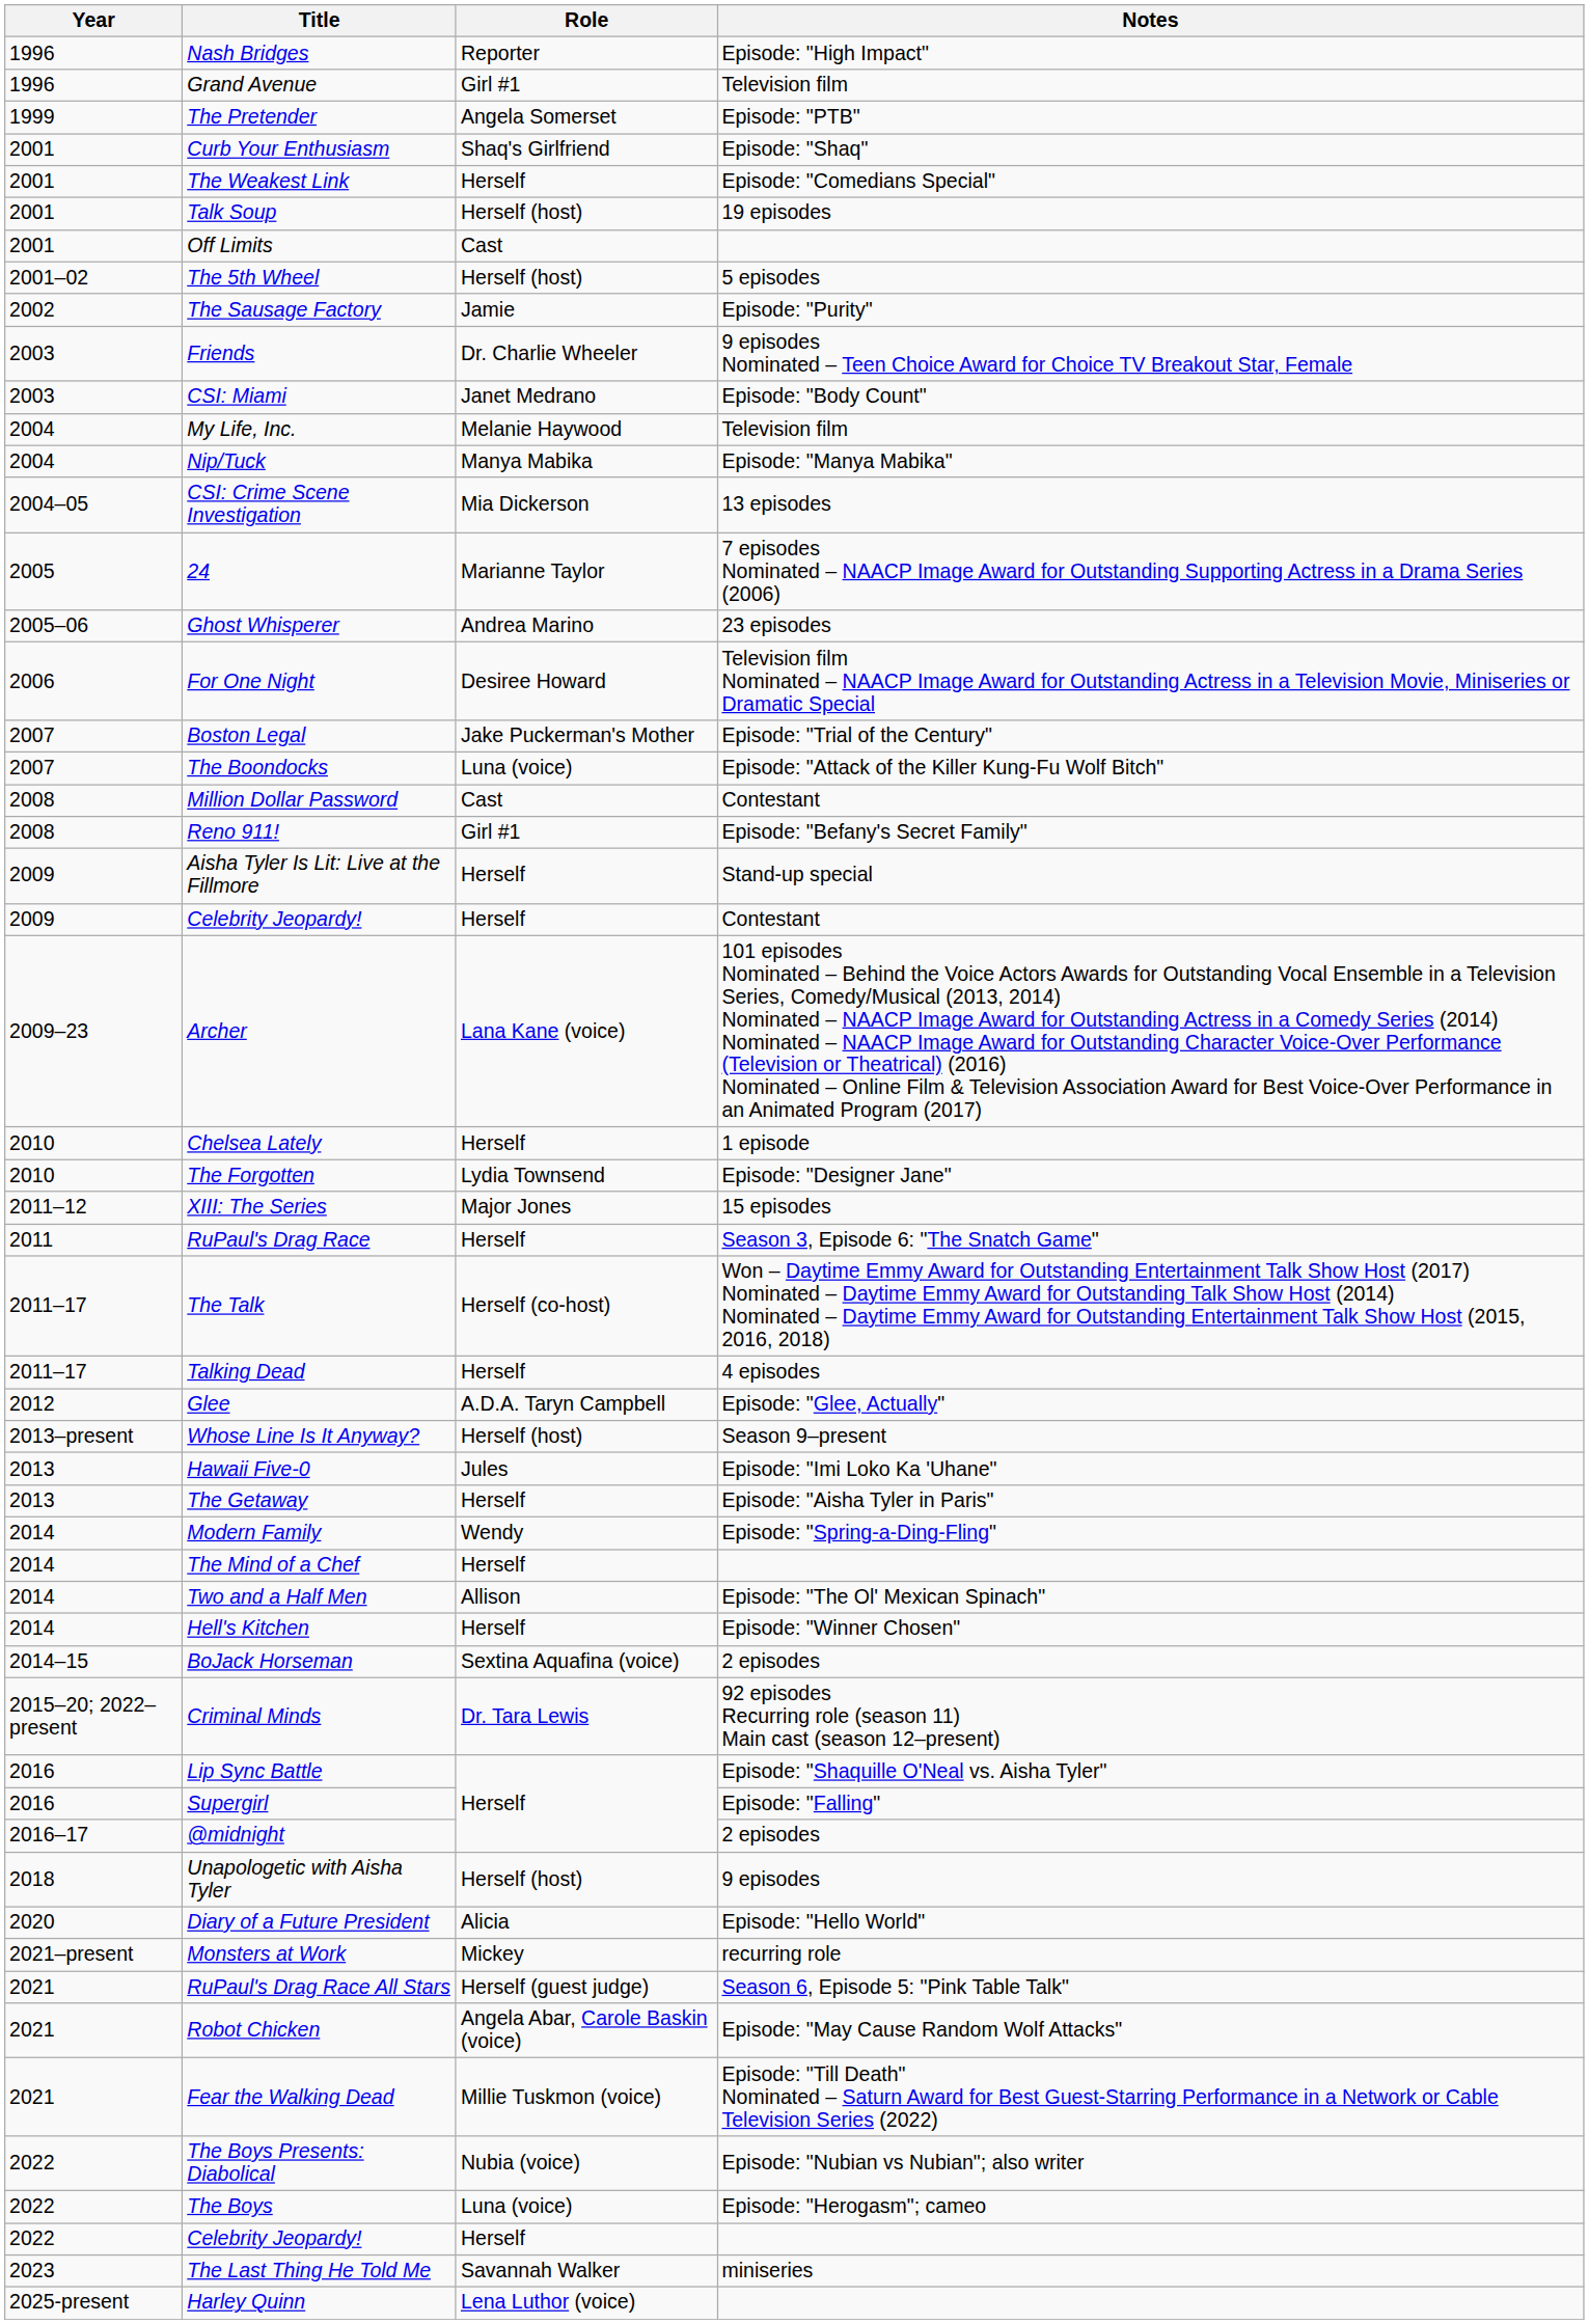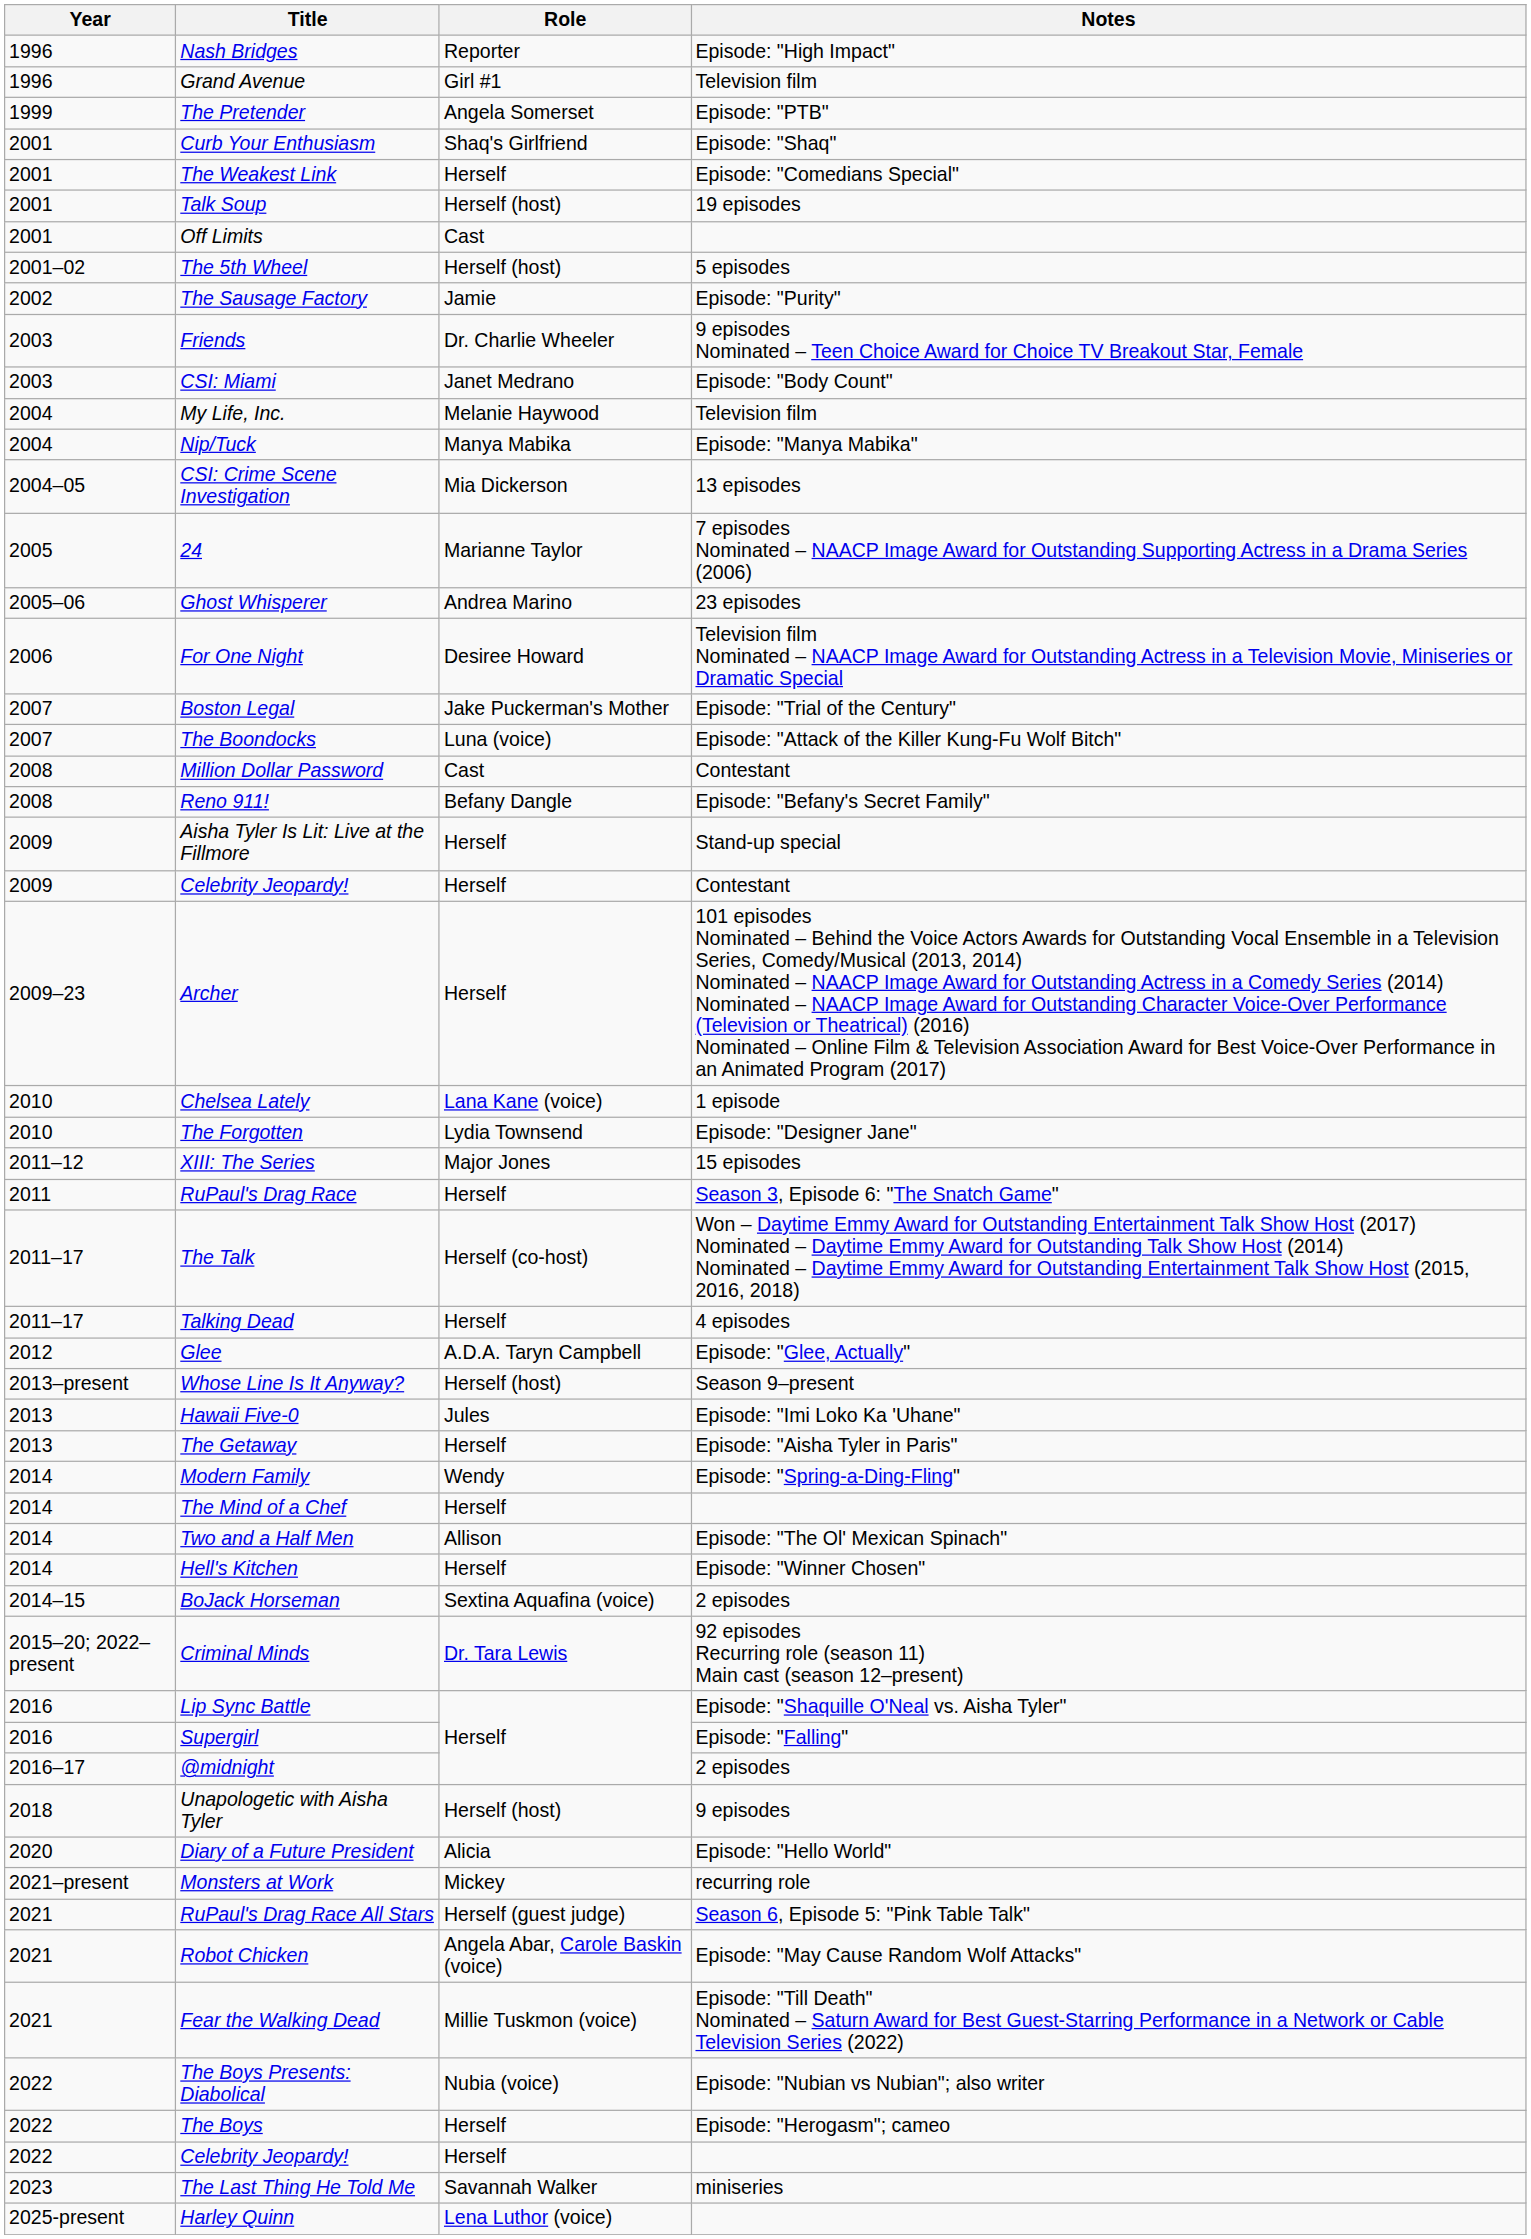 <table class="wikitable sortable">
 <tr>
 <th>Year</th>
 <th>Title</th>
 <th>Role</th>
 <th class="unsortable">Notes</th>
 </tr>
 <tr>
 <td>1996</td>
 <td><em><a href='#'>Nash Bridges</a></em></td>
 <td>Reporter</td>
 <td>Episode: "High Impact"</td>
 </tr>
 <tr>
 <td>1996</td>
 <td><em>Grand Avenue</em></td>
 <td>Girl #1</td>
 <td>Television film</td>
 </tr>
 <tr>
 <td>1999</td>
 <td><em><a href='#'>The Pretender</a></em></td>
 <td>Angela Somerset</td>
 <td>Episode: "PTB"</td>
 </tr>
 <tr>
 <td>2001</td>
 <td><em><a href='#'>Curb Your Enthusiasm</a></em></td>
 <td>Shaq's Girlfriend</td>
 <td>Episode: "Shaq"</td>
 </tr>
 <tr>
 <td>2001</td>
 <td><em><a href='#'>The Weakest Link</a></em></td>
 <td>Herself</td>
 <td>Episode: "Comedians Special"</td>
 </tr>
 <tr>
 <td>2001</td>
 <td><em><a href='#'>Talk Soup</a></em></td>
 <td>Herself (host)</td>
 <td>19 episodes</td>
 </tr>
 <tr>
 <td>2001</td>
 <td><em>Off Limits</em></td>
 <td>Cast</td>
 <td></td>
 </tr>
 <tr>
 <td>2001–02</td>
 <td><em><a href='#'>The 5th Wheel</a></em></td>
 <td>Herself (host)</td>
 <td>5 episodes</td>
 </tr>
 <tr>
 <td>2002</td>
 <td><em><a href='#'>The Sausage Factory</a></em></td>
 <td>Jamie</td>
 <td>Episode: "Purity"</td>
 </tr>
 <tr>
 <td>2003</td>
 <td><em><a href='#'>Friends</a></em></td>
 <td>Dr. Charlie Wheeler</td>
 <td>9 episodes<br>Nominated – <a href='#'>Teen Choice Award for Choice TV Breakout Star, Female</a></td>
 </tr>
 <tr>
 <td>2003</td>
 <td><em><a href='#'>CSI: Miami</a></em></td>
 <td>Janet Medrano</td>
 <td>Episode: "Body Count"</td>
 </tr>
 <tr>
 <td>2004</td>
 <td><em>My Life, Inc.</em></td>
 <td>Melanie Haywood</td>
 <td>Television film</td>
 </tr>
 <tr>
 <td>2004</td>
 <td><em><a href='#'>Nip/Tuck</a></em></td>
 <td>Manya Mabika</td>
 <td>Episode: "Manya Mabika"</td>
 </tr>
 <tr>
 <td>2004–05</td>
 <td><em><a href='#'>CSI: Crime Scene Investigation</a></em></td>
 <td>Mia Dickerson</td>
 <td>13 episodes</td>
 </tr>
 <tr>
 <td>2005</td>
 <td><em><a href='#'>24</a></em></td>
 <td>Marianne Taylor</td>
 <td>7 episodes<br>Nominated – <a href='#'>NAACP Image Award for Outstanding Supporting Actress in a Drama Series</a> (2006)</td>
 </tr>
 <tr>
 <td>2005–06</td>
 <td><em><a href='#'>Ghost Whisperer</a></em></td>
 <td>Andrea Marino</td>
 <td>23 episodes</td>
 </tr>
 <tr>
 <td>2006</td>
 <td><em><a href='#'>For One Night</a></em></td>
 <td>Desiree Howard</td>
 <td>Television film<br>Nominated – <a href='#'>NAACP Image Award for Outstanding Actress in a Television Movie, Miniseries or Dramatic Special</a></td>
 </tr>
 <tr>
 <td>2007</td>
 <td><em><a href='#'>Boston Legal</a></em></td>
 <td>Jake Puckerman's Mother</td>
 <td>Episode: "Trial of the Century"</td>
 </tr>
 <tr>
 <td>2007</td>
 <td><em><a href='#'>The Boondocks</a></em></td>
 <td>Luna (voice)</td>
 <td>Episode: "Attack of the Killer Kung-Fu Wolf Bitch"</td>
 </tr>
 <tr>
 <td>2008</td>
 <td><em><a href='#'>Million Dollar Password</a></em></td>
 <td>Cast</td>
 <td>Contestant</td>
 </tr>
 <tr>
 <td>2008</td>
 <td><em><a href='#'>Reno 911!</a></em></td>
-<td>Girl #1</td>
+<td>Befany Dangle</td>
 <td>Episode: "Befany's Secret Family"</td>
 </tr>
 <tr>
 <td>2009</td>
 <td><em>Aisha Tyler Is Lit: Live at the Fillmore</em></td>
 <td>Herself</td>
 <td>Stand-up special</td>
 </tr>
 <tr>
 <td>2009</td>
 <td><em><a href='#'>Celebrity Jeopardy!</a></em></td>
 <td>Herself</td>
 <td>Contestant</td>
 </tr>
 <tr>
 <td>2009–23</td>
 <td><em><a href='#'>Archer</a></em></td>
-<td><a href='#'>Lana Kane</a> (voice)</td>
+<td>Herself</td>
 <td>101 episodes<br>Nominated – Behind the Voice Actors Awards for Outstanding Vocal Ensemble in a Television Series, Comedy/Musical (2013, 2014)<br>Nominated – <a href='#'>NAACP Image Award for Outstanding Actress in a Comedy Series</a> (2014)<br>Nominated – <a href='#'>NAACP Image Award for Outstanding Character Voice-Over Performance (Television or Theatrical)</a> (2016)<br>Nominated – Online Film & Television Association Award for Best Voice-Over Performance in an Animated Program (2017)</td>
 </tr>
 <tr>
 <td>2010</td>
 <td><em><a href='#'>Chelsea Lately</a></em></td>
-<td>Herself</td>
+<td><a href='#'>Lana Kane</a> (voice)</td>
 <td>1 episode</td>
 </tr>
 <tr>
 <td>2010</td>
 <td><em><a href='#'>The Forgotten</a></em></td>
 <td>Lydia Townsend</td>
 <td>Episode: "Designer Jane"</td>
 </tr>
 <tr>
 <td>2011–12</td>
 <td><em><a href='#'>XIII: The Series</a></em></td>
 <td>Major Jones</td>
 <td>15 episodes</td>
 </tr>
 <tr>
 <td>2011</td>
 <td><em><a href='#'>RuPaul's Drag Race</a></em></td>
 <td>Herself</td>
 <td><a href='#'>Season 3</a>, Episode 6: "<a href='#'>The Snatch Game</a>"</td>
 </tr>
 <tr>
 <td>2011–17</td>
 <td><em><a href='#'>The Talk</a></em></td>
 <td>Herself (co-host)</td>
 <td>Won – <a href='#'>Daytime Emmy Award for Outstanding Entertainment Talk Show Host</a> (2017) <br> Nominated – <a href='#'>Daytime Emmy Award for Outstanding Talk Show Host</a> (2014)<br>Nominated – <a href='#'>Daytime Emmy Award for Outstanding Entertainment Talk Show Host</a> (2015, 2016, 2018)</td>
 </tr>
 <tr>
 <td>2011–17</td>
 <td><em><a href='#'>Talking Dead</a></em></td>
 <td>Herself</td>
 <td>4 episodes</td>
 </tr>
 <tr>
 <td>2012</td>
 <td><em><a href='#'>Glee</a></em></td>
 <td>A.D.A. Taryn Campbell</td>
 <td>Episode: "<a href='#'>Glee, Actually</a>"</td>
 </tr>
 <tr>
 <td>2013–present</td>
 <td><em><a href='#'>Whose Line Is It Anyway?</a></em></td>
 <td>Herself (host)</td>
 <td>Season 9–present</td>
 </tr>
 <tr>
 <td>2013</td>
 <td><em><a href='#'>Hawaii Five-0</a></em></td>
 <td>Jules</td>
 <td>Episode: "Imi Loko Ka 'Uhane"</td>
 </tr>
 <tr>
 <td>2013</td>
 <td><em><a href='#'>The Getaway</a></em></td>
 <td>Herself</td>
 <td>Episode: "Aisha Tyler in Paris"</td>
 </tr>
 <tr>
 <td>2014</td>
 <td><em><a href='#'>Modern Family</a></em></td>
 <td>Wendy</td>
 <td>Episode: "<a href='#'>Spring-a-Ding-Fling</a>"</td>
 </tr>
 <tr>
 <td>2014</td>
 <td><em><a href='#'>The Mind of a Chef</a></em></td>
 <td>Herself</td>
 <td></td>
 </tr>
 <tr>
 <td>2014</td>
 <td><em><a href='#'>Two and a Half Men</a></em></td>
 <td>Allison</td>
 <td>Episode: "The Ol' Mexican Spinach"</td>
 </tr>
 <tr>
 <td>2014</td>
 <td><em><a href='#'>Hell's Kitchen</a></em></td>
 <td>Herself</td>
 <td>Episode: "Winner Chosen"</td>
 </tr>
 <tr>
 <td>2014–15</td>
 <td><em><a href='#'>BoJack Horseman</a></em></td>
 <td>Sextina Aquafina (voice)</td>
 <td>2 episodes</td>
 </tr>
 <tr>
 <td>2015–20; 2022–present</td>
 <td><em><a href='#'>Criminal Minds</a></em></td>
 <td><a href='#'>Dr. Tara Lewis</a></td>
 <td>92 episodes<br>Recurring role (season 11)<br>Main cast (season 12–present)</td>
 </tr>
 <tr>
 <td>2016</td>
 <td><em><a href='#'>Lip Sync Battle</a></em></td>
 <td rowspan=3>Herself</td>
 <td>Episode: "<a href='#'>Shaquille O'Neal</a> vs. Aisha Tyler"</td>
 </tr>
 <tr>
 <td>2016</td>
 <td><em><a href='#'>Supergirl</a></em></td>
 <td>Episode: "<a href='#'>Falling</a>"</td>
 </tr>
 <tr>
 <td>2016–17</td>
 <td><em><a href='#'>@midnight</a></em></td>
 <td>2 episodes</td>
 </tr>
 <tr>
 <td>2018</td>
 <td><em>Unapologetic with Aisha Tyler</em></td>
 <td>Herself (host)</td>
 <td>9 episodes</td>
 </tr>
 <tr>
 <td>2020</td>
 <td><em><a href='#'>Diary of a Future President</a></em></td>
 <td>Alicia</td>
 <td>Episode: "Hello World"</td>
 </tr>
 <tr>
 <td>2021–present</td>
 <td><em><a href='#'>Monsters at Work</a></em></td>
 <td>Mickey</td>
 <td>recurring role</td>
 </tr>
 <tr>
 <td>2021</td>
 <td><em><a href='#'>RuPaul's Drag Race All Stars</a></em></td>
 <td>Herself (guest judge)</td>
 <td><a href='#'>Season 6</a>, Episode 5: "Pink Table Talk"</td>
 </tr>
 <tr>
 <td>2021</td>
 <td><em><a href='#'>Robot Chicken</a></em></td>
 <td>Angela Abar, <a href='#'>Carole Baskin</a> (voice)</td>
 <td>Episode: "May Cause Random Wolf Attacks"</td>
 </tr>
 <tr>
 <td>2021</td>
 <td><em><a href='#'>Fear the Walking Dead</a></em></td>
 <td>Millie Tuskmon (voice)</td>
 <td>Episode: "Till Death"<br>Nominated – <a href='#'>Saturn Award for Best Guest-Starring Performance in a Network or Cable Television Series</a> (2022)</td>
 </tr>
 <tr>
 <td>2022</td>
 <td><em><a href='#'>The Boys Presents: Diabolical</a></em></td>
 <td>Nubia (voice)</td>
 <td>Episode: "Nubian vs Nubian"; also writer</td>
 </tr>
 <tr>
 <td>2022</td>
 <td><em><a href='#'>The Boys</a></em></td>
-<td>Luna (voice)</td>
+<td>Herself</td>
 <td>Episode: "Herogasm"; cameo</td>
 </tr>
 <tr>
 <td>2022</td>
 <td><em><a href='#'>Celebrity Jeopardy!</a></em></td>
 <td>Herself</td>
 <td></td>
 </tr>
 <tr>
 <td>2023</td>
 <td><em><a href='#'>The Last Thing He Told Me</a></em></td>
 <td>Savannah Walker</td>
 <td>miniseries</td>
 </tr>
 <tr>
 <td>2025-present</td>
 <td><em><a href='#'>Harley Quinn</a></em></td>
 <td><a href='#'>Lena Luthor</a> (voice)</td>
 <td></td>
 </tr>
 </table>
